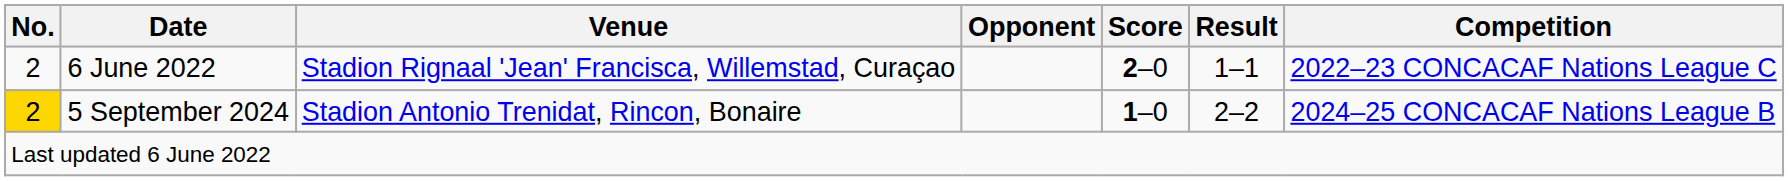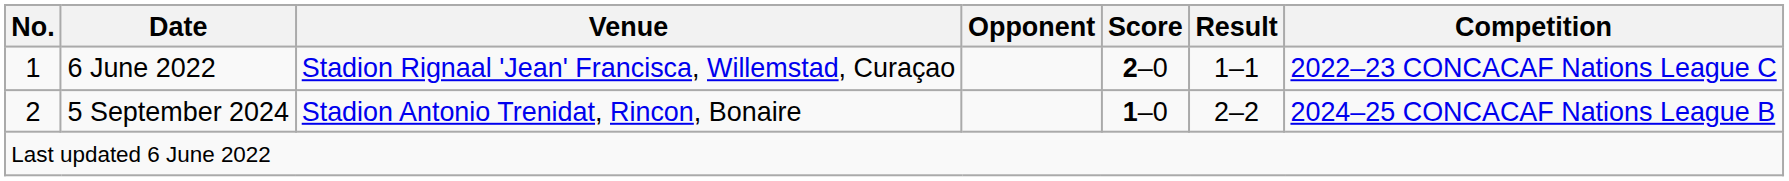 <table class="wikitable" style="font-size:85%;">
 <tr>
 <th>No.</th>
 <th>Date</th>
 <th>Venue</th>
 <th>Opponent</th>
 <th>Score</th>
 <th>Result</th>
 <th>Competition</th>
 </tr>
 <tr>
-<td align="center">2</td>
+<td align="center">1</td>
 <td>6 June 2022</td>
 <td><a href='#'>Stadion Rignaal 'Jean' Francisca</a>, <a href='#'>Willemstad</a>, Curaçao</td>
 <td></td>
 <td align=center><strong>2</strong>–0</td>
 <td align=center>1–1</td>
 <td><a href='#'>2022–23 CONCACAF Nations League C</a></td>
 </tr>
 <tr>
-<td align="center" style="background: gold;">2</td>
+<td align="center">2</td>
 <td>5 September 2024</td>
 <td><a href='#'>Stadion Antonio Trenidat</a>, <a href='#'>Rincon</a>, Bonaire</td>
 <td></td>
 <td align=center><strong>1</strong>–0</td>
 <td align=center>2–2</td>
 <td><a href='#'>2024–25 CONCACAF Nations League B</a></td>
 </tr>
 <tr>
 <td colspan="7"><small>Last updated 6 June 2022</small></td>
 </tr>
 </table>
